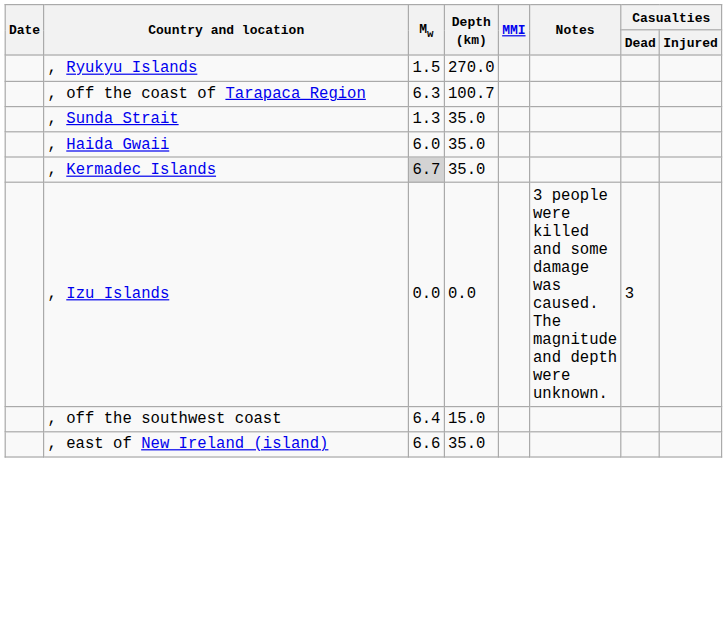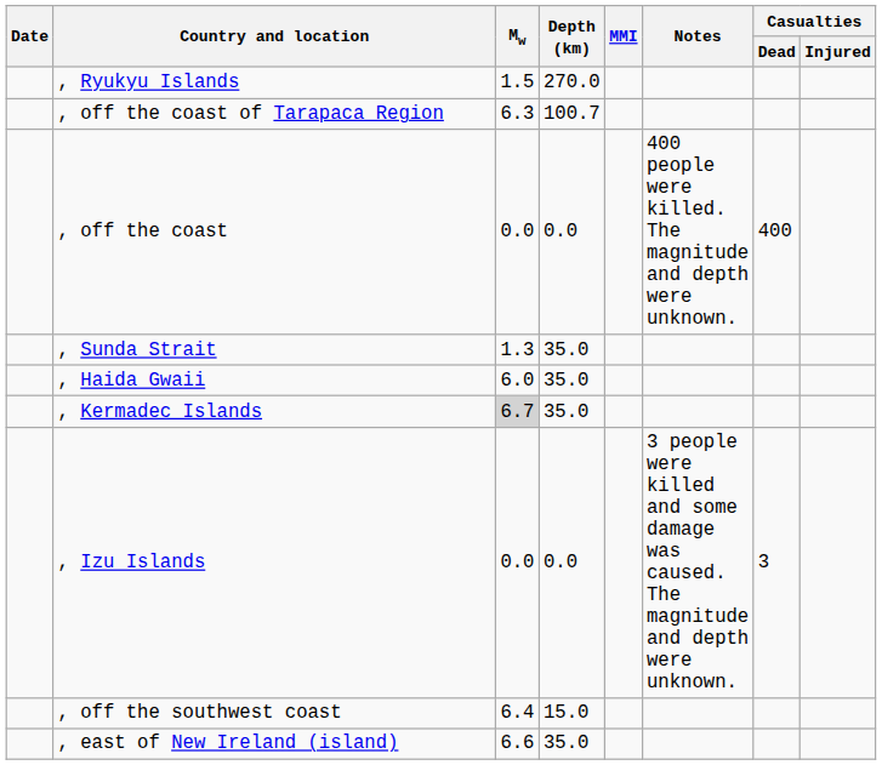 <table class="wikitable sortable sort-under" style="border:1px black; margin-left:1em;">
 <tr>
 <th rowspan="2"><small>Date</small></th>
 <th rowspan="2" style="width: 310px"><small>Country and location</small></th>
 <th rowspan="2"><small>M<sub>w</sub></small></th>
 <th rowspan="2"><small>Depth (km)</small></th>
 <th rowspan="2"><small><a href='#'>MMI</a></small></th>
 <th rowspan="2" class="unsortable"><small>Notes</small></th>
 <th colspan="2"><small>Casualties</small></th>
 </tr>
 <tr>
 <th><small>Dead</small></th>
 <th><small>Injured</small></th>
 </tr>
 <tr>
 <td></td>
 <td>, <a href='#'>Ryukyu Islands</a></td>
 <td>1.5</td>
 <td>270.0</td>
 <td></td>
 <td></td>
 <td></td>
 <td></td>
 </tr>
 <tr>
 <td></td>
 <td>, off the coast of <a href='#'>Tarapaca Region</a></td>
 <td>6.3</td>
 <td>100.7</td>
 <td></td>
 <td></td>
 <td></td>
+<td></td>
+</tr>
+<tr>
+<td></td>
+<td>, off the coast</td>
+<td>0.0</td>
+<td>0.0</td>
+<td></td>
+<td>400 people were killed. The magnitude and depth were unknown.</td>
+<td>400</td>
 <td></td>
 </tr>
 <tr>
 <td></td>
 <td>, <a href='#'>Sunda Strait</a></td>
 <td>1.3</td>
 <td>35.0</td>
 <td></td>
 <td></td>
 <td></td>
 <td></td>
 </tr>
 <tr>
 <td></td>
 <td>, <a href='#'>Haida Gwaii</a></td>
 <td>6.0</td>
 <td>35.0</td>
 <td></td>
 <td></td>
 <td></td>
 <td></td>
 </tr>
 <tr>
 <td></td>
 <td>, <a href='#'>Kermadec Islands</a></td>
 <td style="background: lightgrey;">6.7</td>
 <td>35.0</td>
 <td></td>
 <td></td>
 <td></td>
 <td></td>
 </tr>
 <tr>
 <td></td>
 <td>, <a href='#'>Izu Islands</a></td>
 <td>0.0</td>
 <td>0.0</td>
 <td></td>
 <td>3 people were killed and some damage was caused. The magnitude and depth were unknown.</td>
 <td>3</td>
 <td></td>
 </tr>
 <tr>
 <td></td>
 <td>, off the southwest coast</td>
 <td>6.4</td>
 <td>15.0</td>
 <td></td>
 <td></td>
 <td></td>
 <td></td>
 </tr>
 <tr>
 <td></td>
 <td>, east of <a href='#'>New Ireland (island)</a></td>
 <td>6.6</td>
 <td>35.0</td>
 <td></td>
 <td></td>
 <td></td>
 <td></td>
 </tr>
 </table>
